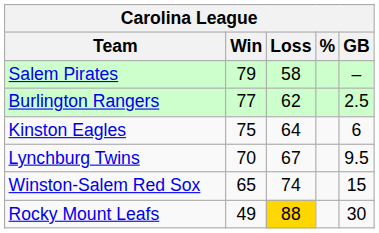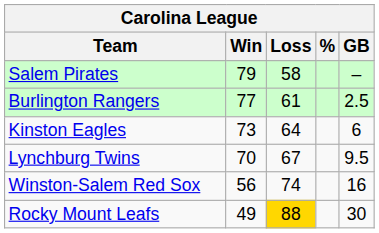 <table class="wikitable">
 <tr>
 <th colspan="5">Carolina League</th>
 </tr>
 <tr>
 <th width="60%">Team</th>
 <th>Win</th>
 <th>Loss</th>
 <th>%</th>
 <th>GB</th>
 </tr>
 <tr align=center bgcolor=ccffcc>
 <td align=left><a href='#'>Salem Pirates</a></td>
 <td>79</td>
 <td>58</td>
 <td></td>
 <td>–</td>
 </tr>
 <tr align=center bgcolor=ccffcc>
 <td align=left><a href='#'>Burlington Rangers</a></td>
 <td>77</td>
-<td>62</td>
+<td>61</td>
 <td></td>
 <td>2.5</td>
 </tr>
 <tr align=center>
 <td align=left><a href='#'>Kinston Eagles</a></td>
-<td>75</td>
+<td>73</td>
 <td>64</td>
 <td></td>
 <td>6</td>
 </tr>
 <tr align=center>
 <td align=left><a href='#'>Lynchburg Twins</a></td>
 <td>70</td>
 <td>67</td>
 <td></td>
 <td>9.5</td>
 </tr>
 <tr align=center>
 <td align=left><a href='#'>Winston-Salem Red Sox</a></td>
-<td>65</td>
+<td>56</td>
 <td>74</td>
 <td></td>
-<td>15</td>
+<td>16</td>
 </tr>
 <tr align=center>
 <td align=left><a href='#'>Rocky Mount Leafs</a></td>
 <td>49</td>
 <td style="background: gold;">88</td>
 <td></td>
 <td>30</td>
 </tr>
 </table>
